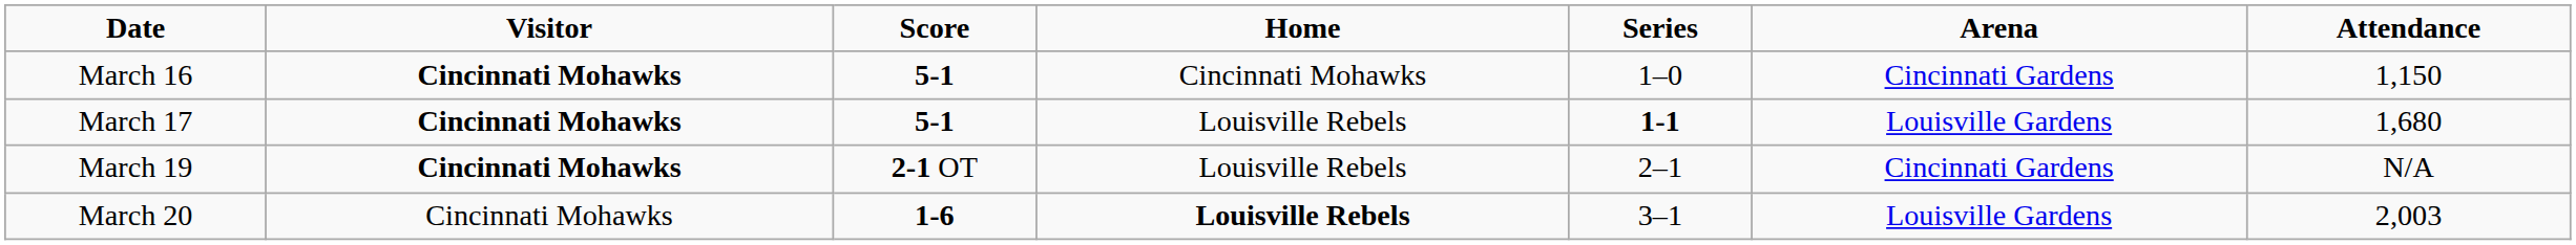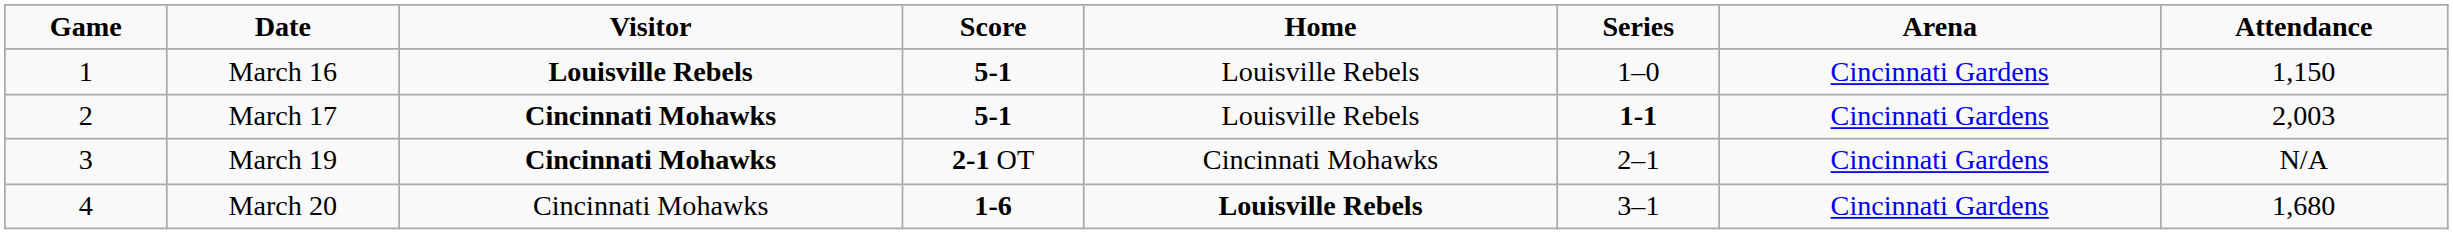 <table class="wikitable" width="70%">
 <tr align="center">
+<td><strong>Game</strong></td>
 <td><strong>Date</strong></td>
 <td><strong>Visitor</strong></td>
 <td><strong>Score</strong></td>
 <td><strong>Home</strong></td>
 <td><strong>Series</strong></td>
 <td><strong>Arena</strong></td>
 <td><strong>Attendance</strong></td>
 </tr>
 <tr align="center">
+<td>1</td>
 <td>March 16</td>
-<td><strong>Cincinnati Mohawks</strong></td>
+<td><strong>Louisville Rebels</strong></td>
 <td><strong>5-1</strong></td>
-<td>Cincinnati Mohawks</td>
+<td>Louisville Rebels</td>
 <td>1–0</td>
 <td><a href='#'>Cincinnati Gardens</a></td>
 <td>1,150</td>
 </tr>
 <tr align="center">
+<td>2</td>
 <td>March 17</td>
 <td><strong>Cincinnati Mohawks</strong></td>
 <td><strong>5-1</strong></td>
 <td>Louisville Rebels</td>
 <td><strong>1-1</strong></td>
-<td><a href='#'>Louisville Gardens</a></td>
-<td>1,680</td>
+<td><a href='#'>Cincinnati Gardens</a></td>
+<td>2,003</td>
 </tr>
 <tr align="center">
+<td>3</td>
 <td>March 19</td>
 <td><strong>Cincinnati Mohawks</strong></td>
 <td><strong>2-1</strong> OT</td>
-<td>Louisville Rebels</td>
+<td>Cincinnati Mohawks</td>
 <td>2–1</td>
 <td><a href='#'>Cincinnati Gardens</a></td>
 <td>N/A</td>
 </tr>
 <tr align="center">
+<td>4</td>
 <td>March 20</td>
 <td>Cincinnati Mohawks</td>
 <td><strong>1-6</strong></td>
 <td><strong>Louisville Rebels</strong></td>
 <td>3–1</td>
-<td><a href='#'>Louisville Gardens</a></td>
-<td>2,003</td>
+<td><a href='#'>Cincinnati Gardens</a></td>
+<td>1,680</td>
 </tr>
 </table>
